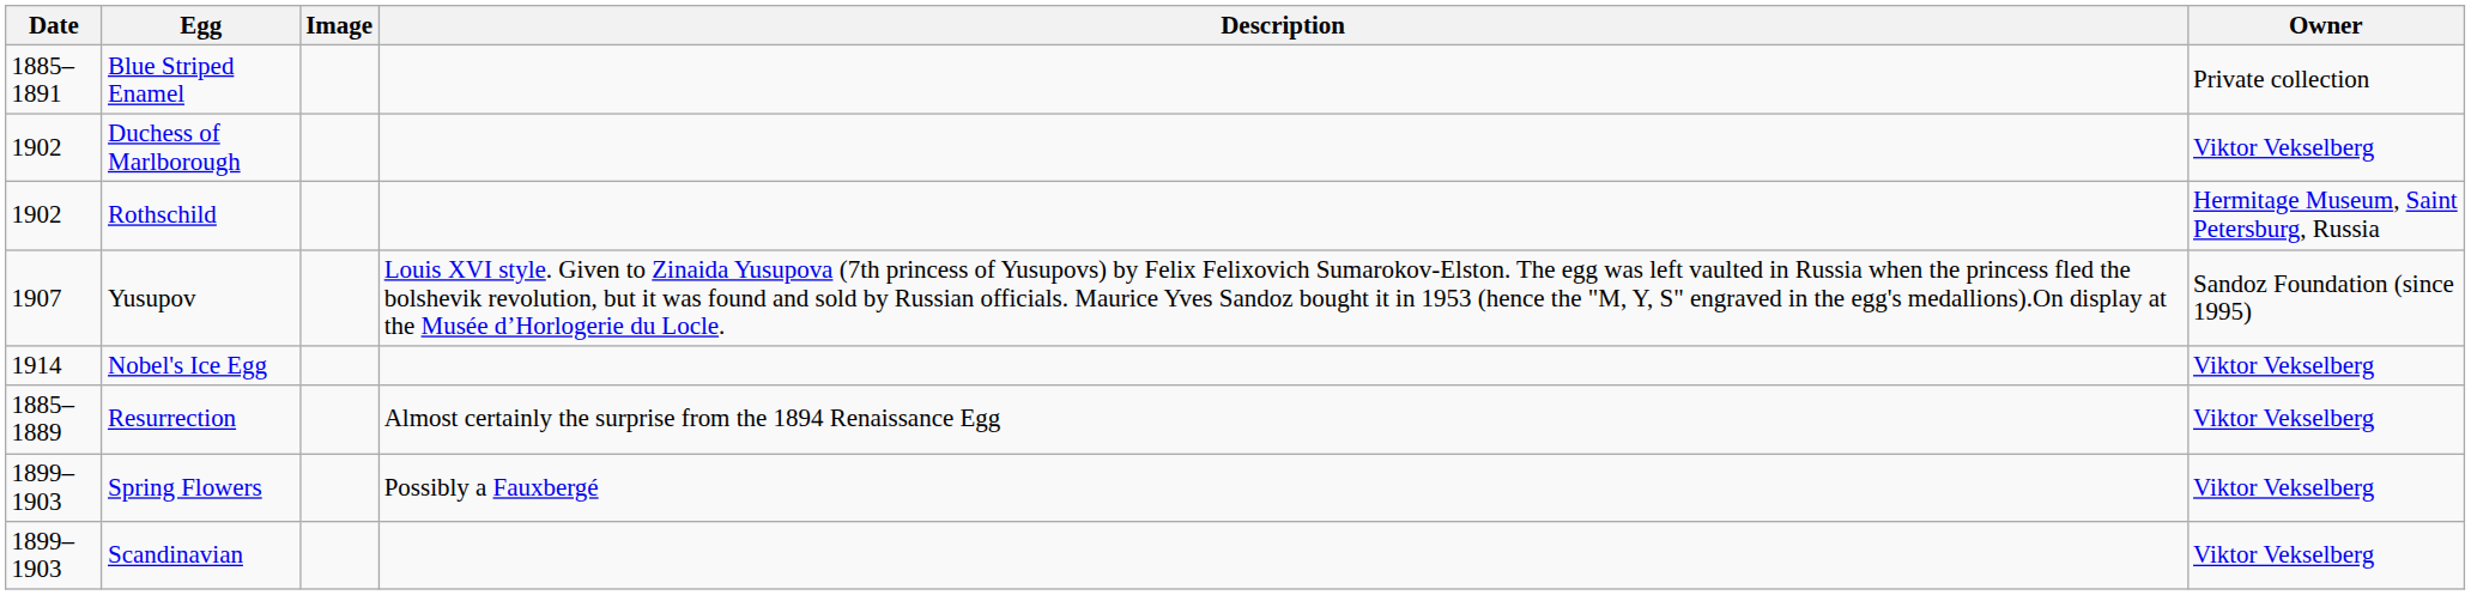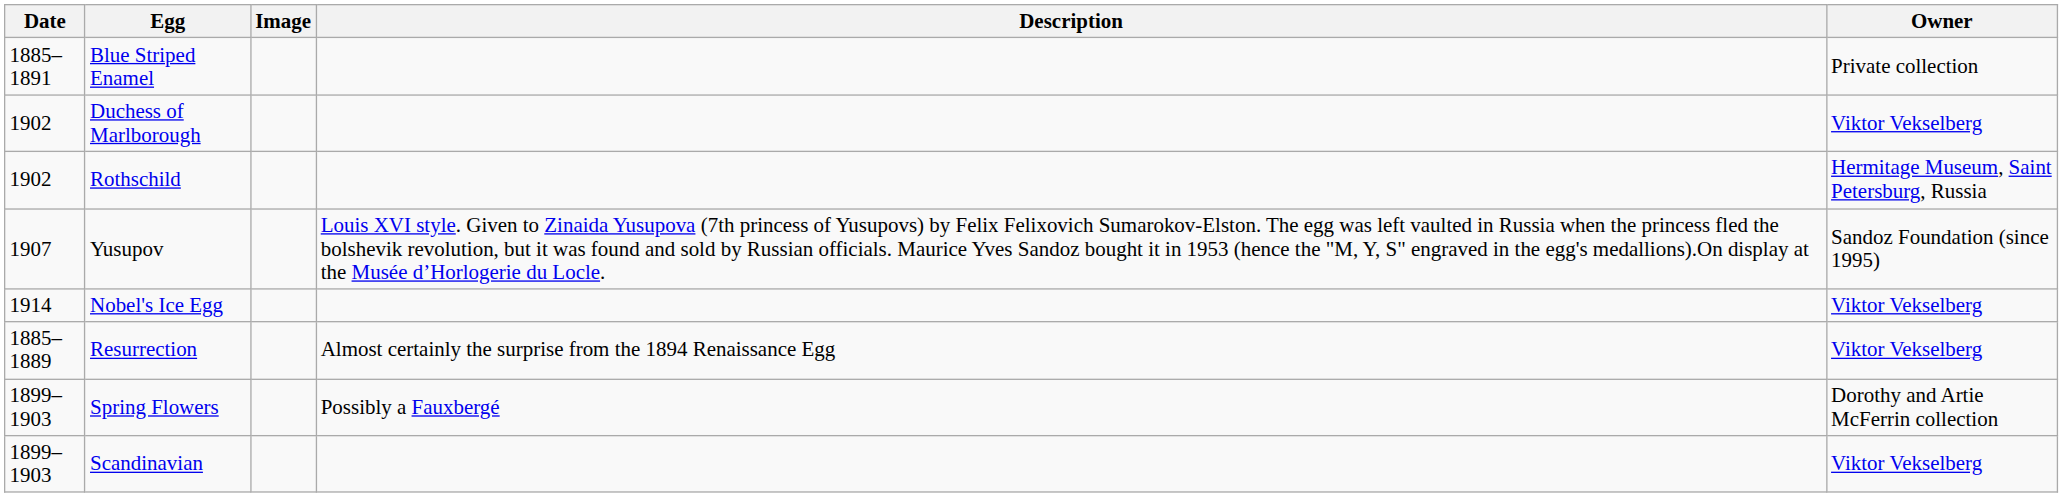 <table class="wikitable sortable">
 <tr>
 <th>Date</th>
 <th>Egg</th>
 <th>Image</th>
 <th>Description</th>
 <th>Owner</th>
 </tr>
 <tr>
 <td>1885–1891</td>
 <td><a href='#'>Blue Striped Enamel</a></td>
 <td></td>
 <td></td>
 <td>Private collection</td>
 </tr>
 <tr>
 <td>1902</td>
 <td><a href='#'>Duchess of Marlborough</a></td>
 <td></td>
 <td></td>
 <td><a href='#'>Viktor Vekselberg</a></td>
 </tr>
 <tr>
 <td>1902</td>
 <td><a href='#'>Rothschild</a></td>
 <td></td>
 <td></td>
 <td><a href='#'>Hermitage Museum</a>, <a href='#'>Saint Petersburg</a>, Russia</td>
 </tr>
 <tr>
 <td>1907</td>
 <td>Yusupov</td>
 <td></td>
 <td><a href='#'>Louis XVI style</a>. Given to <a href='#'>Zinaida Yusupova</a> (7th princess of Yusupovs) by Felix Felixovich Sumarokov-Elston. The egg was left vaulted in Russia when the princess fled the bolshevik revolution, but it was found and sold by Russian officials. Maurice Yves Sandoz bought it in 1953 (hence the "M, Y, S" engraved in the egg's medallions).On display at the <a href='#'>Musée d’Horlogerie du Locle</a>.</td>
 <td>Sandoz Foundation (since 1995)</td>
 </tr>
 <tr>
 <td>1914</td>
 <td><a href='#'>Nobel's Ice Egg</a></td>
 <td></td>
 <td></td>
 <td><a href='#'>Viktor Vekselberg</a></td>
 </tr>
 <tr>
 <td>1885–1889</td>
 <td><a href='#'>Resurrection</a></td>
 <td></td>
 <td>Almost certainly the surprise from the 1894 Renaissance Egg</td>
 <td><a href='#'>Viktor Vekselberg</a></td>
 </tr>
 <tr>
 <td>1899–1903</td>
 <td><a href='#'>Spring Flowers</a></td>
 <td></td>
 <td>Possibly a <a href='#'>Fauxbergé</a></td>
-<td><a href='#'>Viktor Vekselberg</a></td>
+<td>Dorothy and Artie McFerrin collection</td>
 </tr>
 <tr>
 <td>1899–1903</td>
 <td><a href='#'>Scandinavian</a></td>
 <td></td>
 <td></td>
 <td><a href='#'>Viktor Vekselberg</a></td>
 </tr>
 </table>
